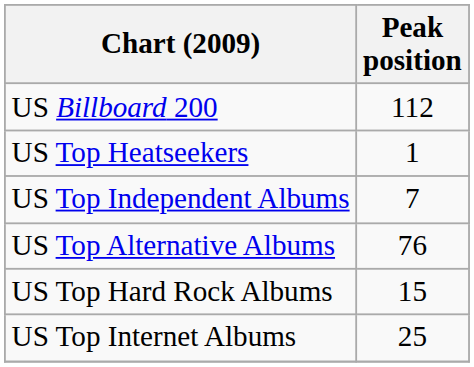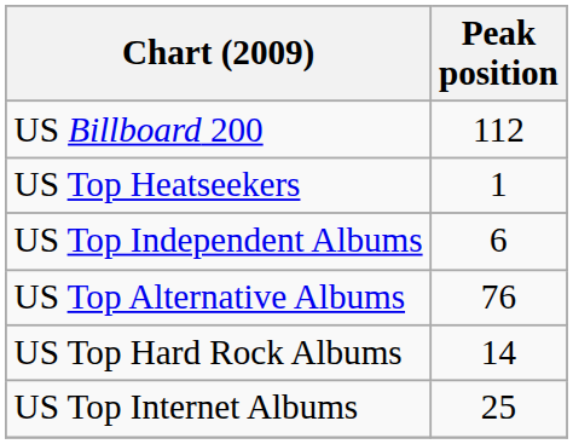 <table class="wikitable">
 <tr>
 <th>Chart (2009)</th>
 <th>Peak <br>position</th>
 </tr>
 <tr>
 <td>US <a href='#'><em>Billboard</em> 200</a></td>
 <td align="center">112</td>
 </tr>
 <tr>
 <td>US <a href='#'>Top Heatseekers</a></td>
 <td align="center">1</td>
 </tr>
 <tr>
 <td>US <a href='#'>Top Independent Albums</a></td>
-<td align="center">7</td>
+<td align="center">6</td>
 </tr>
 <tr>
 <td>US <a href='#'>Top Alternative Albums</a></td>
 <td align="center">76</td>
 </tr>
 <tr>
 <td>US Top Hard Rock Albums</td>
-<td align="center">15</td>
+<td align="center">14</td>
 </tr>
 <tr>
 <td>US Top Internet Albums</td>
 <td align="center">25</td>
 </tr>
 <tr>
 </tr>
 </table>
